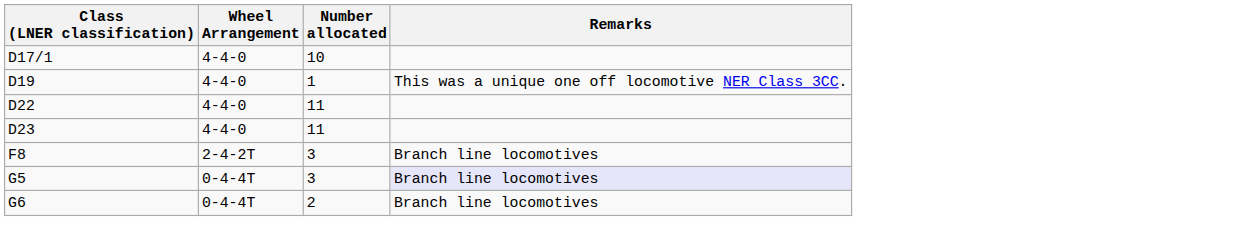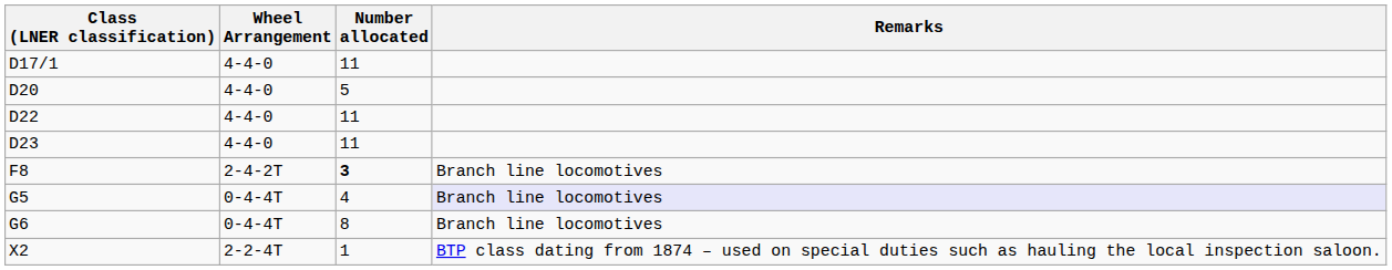 <table class="wikitable sortable">
 <tr>
 <th>Class<br>(LNER classification)</th>
 <th>Wheel<br>Arrangement</th>
 <th>Number<br>allocated</th>
 <th class=unsortable>Remarks</th>
 </tr>
 <tr>
 <td>D17/1</td>
 <td>4-4-0</td>
-<td>10</td>
+<td>11</td>
 <td></td>
 </tr>
 <tr>
-<td>D19</td>
+<td>D20</td>
 <td>4-4-0</td>
-<td>1</td>
-<td>This was a unique one off locomotive <a href='#'>NER Class 3CC</a>.</td>
+<td>5</td>
+<td></td>
 </tr>
 <tr>
 <td>D22</td>
 <td>4-4-0</td>
 <td>11</td>
 <td></td>
 </tr>
 <tr>
 <td>D23</td>
 <td>4-4-0</td>
 <td>11</td>
 <td></td>
 </tr>
 <tr>
 <td>F8</td>
 <td>2-4-2T</td>
-<td>3</td>
+<td><strong>3</strong></td>
 <td>Branch line locomotives</td>
 </tr>
 <tr>
 <td>G5</td>
 <td>0-4-4T</td>
-<td>3</td>
+<td>4</td>
 <td style="background: lavender;">Branch line locomotives</td>
 </tr>
 <tr>
 <td>G6</td>
 <td>0-4-4T</td>
-<td>2</td>
+<td>8</td>
 <td>Branch line locomotives</td>
 </tr>
+<tr>
+<td>X2</td>
+<td>2-2-4T</td>
+<td>1</td>
+<td><a href='#'>BTP</a> class dating from 1874 – used on special duties such as hauling the local inspection saloon.</td>
+</tr>
 </table>
